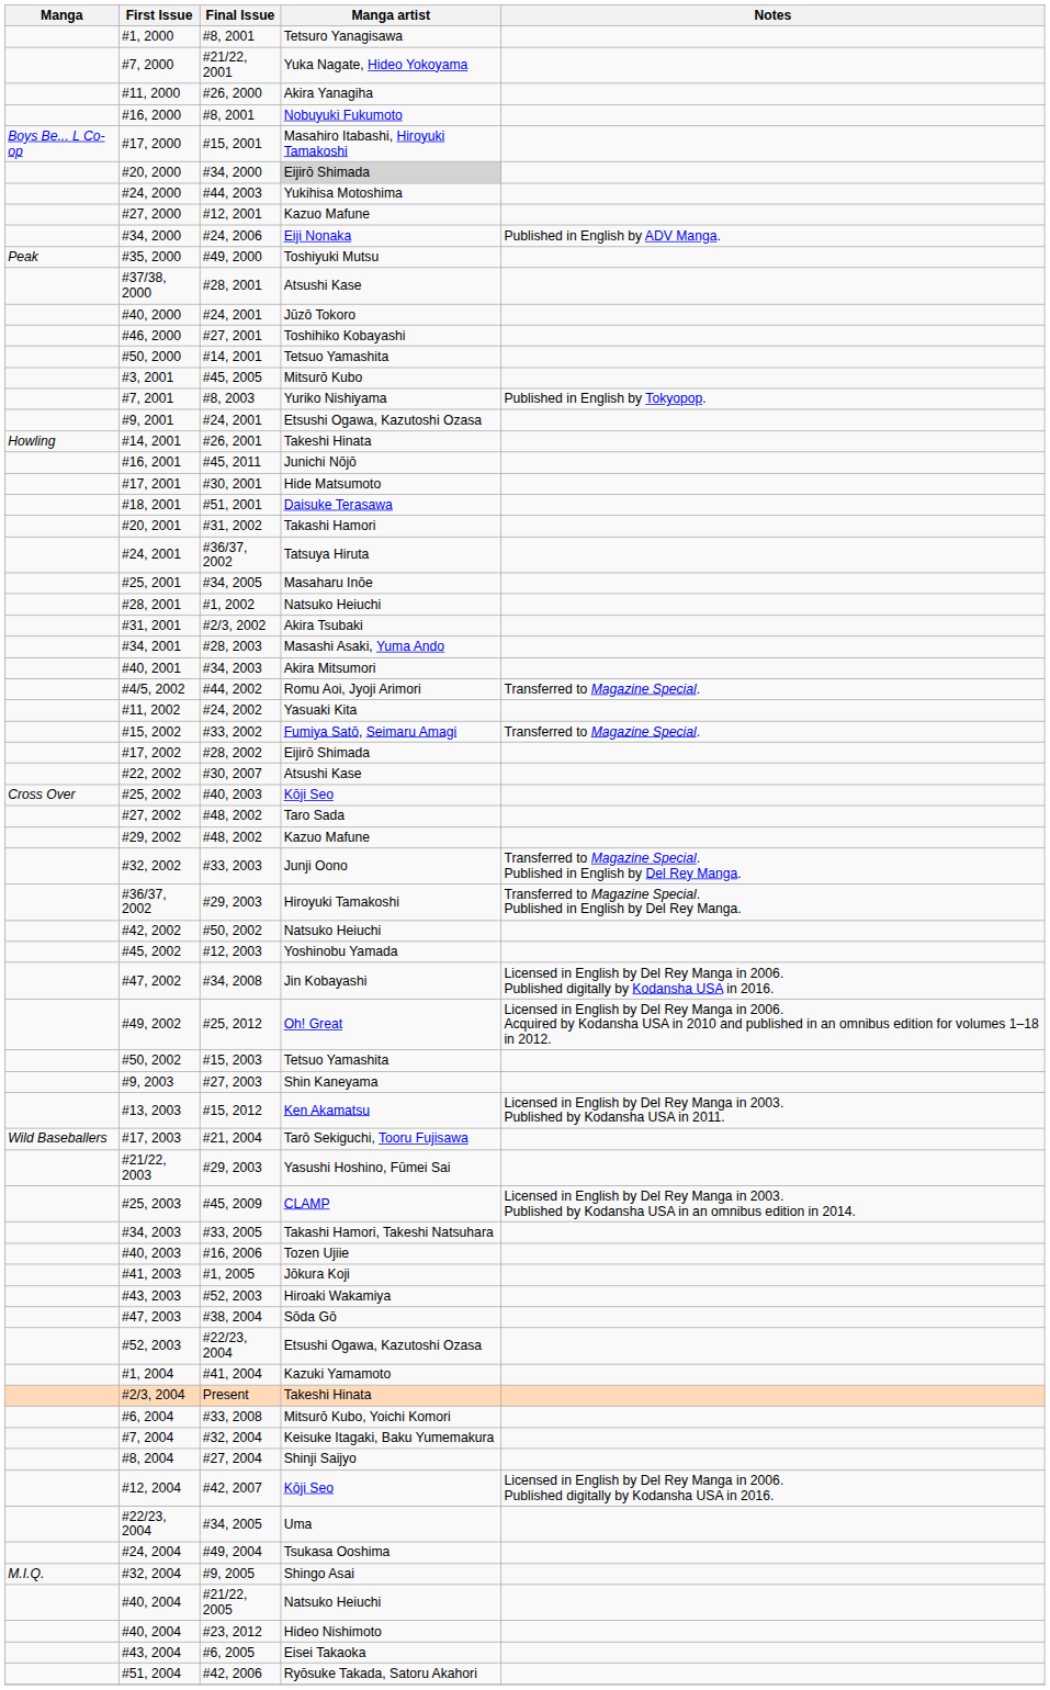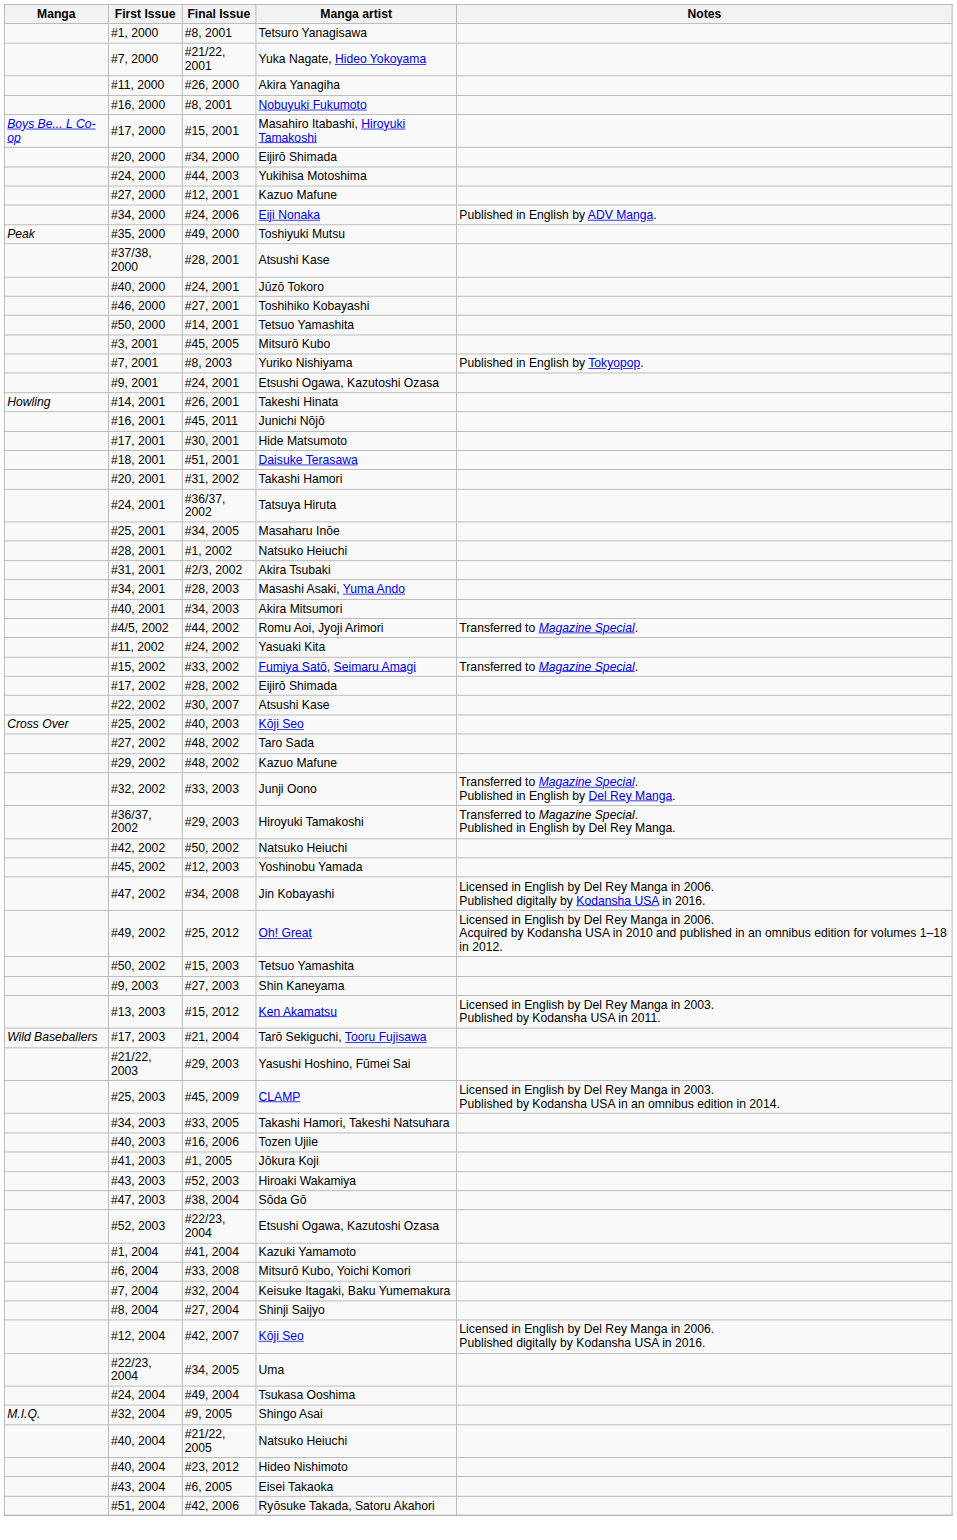 <table class="wikitable sortable">
 <tr>
 <th>Manga</th>
 <th>First Issue</th>
 <th>Final Issue</th>
 <th>Manga artist</th>
 <th>Notes</th>
 </tr>
 <tr>
 <td></td>
 <td>#1, 2000</td>
 <td>#8, 2001</td>
 <td>Tetsuro Yanagisawa</td>
 <td></td>
 </tr>
 <tr>
 <td></td>
 <td>#7, 2000</td>
 <td>#21/22, 2001</td>
 <td>Yuka Nagate, <a href='#'>Hideo Yokoyama</a></td>
 <td></td>
 </tr>
 <tr>
 <td></td>
 <td>#11, 2000</td>
 <td>#26, 2000</td>
 <td>Akira Yanagiha</td>
 <td></td>
 </tr>
 <tr>
 <td></td>
 <td>#16, 2000</td>
 <td>#8, 2001</td>
 <td><a href='#'>Nobuyuki Fukumoto</a></td>
 <td></td>
 </tr>
 <tr>
 <td><em><a href='#'>Boys Be... L Co-op</a></em></td>
 <td>#17, 2000</td>
 <td>#15, 2001</td>
 <td>Masahiro Itabashi, <a href='#'>Hiroyuki Tamakoshi</a></td>
 <td></td>
 </tr>
 <tr>
 <td></td>
 <td>#20, 2000</td>
 <td>#34, 2000</td>
-<td style="background: lightgrey;">Eijirō Shimada</td>
+<td>Eijirō Shimada</td>
 <td></td>
 </tr>
 <tr>
 <td></td>
 <td>#24, 2000</td>
 <td>#44, 2003</td>
 <td>Yukihisa Motoshima</td>
 <td></td>
 </tr>
 <tr>
 <td></td>
 <td>#27, 2000</td>
 <td>#12, 2001</td>
 <td>Kazuo Mafune</td>
 <td></td>
 </tr>
 <tr>
 <td></td>
 <td>#34, 2000</td>
 <td>#24, 2006</td>
 <td><a href='#'>Eiji Nonaka</a></td>
 <td>Published in English by <a href='#'>ADV Manga</a>.</td>
 </tr>
 <tr>
 <td><em>Peak</em></td>
 <td>#35, 2000</td>
 <td>#49, 2000</td>
 <td>Toshiyuki Mutsu</td>
 <td></td>
 </tr>
 <tr>
 <td></td>
 <td>#37/38, 2000</td>
 <td>#28, 2001</td>
 <td>Atsushi Kase</td>
 <td></td>
 </tr>
 <tr>
 <td></td>
 <td>#40, 2000</td>
 <td>#24, 2001</td>
 <td>Jūzō Tokoro</td>
 <td></td>
 </tr>
 <tr>
 <td></td>
 <td>#46, 2000</td>
 <td>#27, 2001</td>
 <td>Toshihiko Kobayashi</td>
 <td></td>
 </tr>
 <tr>
 <td></td>
 <td>#50, 2000</td>
 <td>#14, 2001</td>
 <td>Tetsuo Yamashita</td>
 <td></td>
 </tr>
 <tr>
 <td></td>
 <td>#3, 2001</td>
 <td>#45, 2005</td>
 <td>Mitsurō Kubo</td>
 <td></td>
 </tr>
 <tr>
 <td></td>
 <td>#7, 2001</td>
 <td>#8, 2003</td>
 <td>Yuriko Nishiyama</td>
 <td>Published in English by <a href='#'>Tokyopop</a>.</td>
 </tr>
 <tr>
 <td></td>
 <td>#9, 2001</td>
 <td>#24, 2001</td>
 <td>Etsushi Ogawa, Kazutoshi Ozasa</td>
 <td></td>
 </tr>
 <tr>
 <td><em>Howling</em></td>
 <td>#14, 2001</td>
 <td>#26, 2001</td>
 <td>Takeshi Hinata</td>
 <td></td>
 </tr>
 <tr>
 <td></td>
 <td>#16, 2001</td>
 <td>#45, 2011</td>
 <td>Junichi Nōjō</td>
 <td></td>
 </tr>
 <tr>
 <td></td>
 <td>#17, 2001</td>
 <td>#30, 2001</td>
 <td>Hide Matsumoto</td>
 <td></td>
 </tr>
 <tr>
 <td></td>
 <td>#18, 2001</td>
 <td>#51, 2001</td>
 <td><a href='#'>Daisuke Terasawa</a></td>
 <td></td>
 </tr>
 <tr>
 <td></td>
 <td>#20, 2001</td>
 <td>#31, 2002</td>
 <td>Takashi Hamori</td>
 <td></td>
 </tr>
 <tr>
 <td></td>
 <td>#24, 2001</td>
 <td>#36/37, 2002</td>
 <td>Tatsuya Hiruta</td>
 <td></td>
 </tr>
 <tr>
 <td></td>
 <td>#25, 2001</td>
 <td>#34, 2005</td>
 <td>Masaharu Inōe</td>
 <td></td>
 </tr>
 <tr>
 <td></td>
 <td>#28, 2001</td>
 <td>#1, 2002</td>
 <td>Natsuko Heiuchi</td>
 <td></td>
 </tr>
 <tr>
 <td></td>
 <td>#31, 2001</td>
 <td>#2/3, 2002</td>
 <td>Akira Tsubaki</td>
 <td></td>
 </tr>
 <tr>
 <td></td>
 <td>#34, 2001</td>
 <td>#28, 2003</td>
 <td>Masashi Asaki, <a href='#'>Yuma Ando</a></td>
 <td></td>
 </tr>
 <tr>
 <td></td>
 <td>#40, 2001</td>
 <td>#34, 2003</td>
 <td>Akira Mitsumori</td>
 <td></td>
 </tr>
 <tr>
 <td></td>
 <td>#4/5, 2002</td>
 <td>#44, 2002</td>
 <td>Romu Aoi, Jyoji Arimori</td>
 <td>Transferred to <em><a href='#'>Magazine Special</a></em>.</td>
 </tr>
 <tr>
 <td></td>
 <td>#11, 2002</td>
 <td>#24, 2002</td>
 <td>Yasuaki Kita</td>
 <td></td>
 </tr>
 <tr>
 <td></td>
 <td>#15, 2002</td>
 <td>#33, 2002</td>
 <td><a href='#'>Fumiya Satō</a>, <a href='#'>Seimaru Amagi</a></td>
 <td>Transferred to <em><a href='#'>Magazine Special</a></em>.</td>
 </tr>
 <tr>
 <td></td>
 <td>#17, 2002</td>
 <td>#28, 2002</td>
 <td>Eijirō Shimada</td>
 <td></td>
 </tr>
 <tr>
 <td></td>
 <td>#22, 2002</td>
 <td>#30, 2007</td>
 <td>Atsushi Kase</td>
 <td></td>
 </tr>
 <tr>
 <td><em>Cross Over</em></td>
 <td>#25, 2002</td>
 <td>#40, 2003</td>
 <td><a href='#'>Kōji Seo</a></td>
 <td></td>
 </tr>
 <tr>
 <td></td>
 <td>#27, 2002</td>
 <td>#48, 2002</td>
 <td>Taro Sada</td>
 <td></td>
 </tr>
 <tr>
 <td></td>
 <td>#29, 2002</td>
 <td>#48, 2002</td>
 <td>Kazuo Mafune</td>
 <td></td>
 </tr>
 <tr>
 <td></td>
 <td>#32, 2002</td>
 <td>#33, 2003</td>
 <td>Junji Oono</td>
 <td>Transferred to <em><a href='#'>Magazine Special</a></em>.<br>Published in English by <a href='#'>Del Rey Manga</a>.</td>
 </tr>
 <tr>
 <td></td>
 <td>#36/37, 2002</td>
 <td>#29, 2003</td>
 <td>Hiroyuki Tamakoshi</td>
 <td>Transferred to <em>Magazine Special</em>.<br>Published in English by Del Rey Manga.</td>
 </tr>
 <tr>
 <td></td>
 <td>#42, 2002</td>
 <td>#50, 2002</td>
 <td>Natsuko Heiuchi</td>
 <td></td>
 </tr>
 <tr>
 <td></td>
 <td>#45, 2002</td>
 <td>#12, 2003</td>
 <td>Yoshinobu Yamada</td>
 <td></td>
 </tr>
 <tr>
 <td></td>
 <td>#47, 2002</td>
 <td>#34, 2008</td>
 <td>Jin Kobayashi</td>
 <td>Licensed in English by Del Rey Manga in 2006.<br>Published digitally by <a href='#'>Kodansha USA</a> in 2016.</td>
 </tr>
 <tr>
 <td></td>
 <td>#49, 2002</td>
 <td>#25, 2012</td>
 <td><a href='#'>Oh! Great</a></td>
 <td>Licensed in English by Del Rey Manga in 2006.<br>Acquired by Kodansha USA in 2010 and published in an omnibus edition for volumes 1–18 in 2012.</td>
 </tr>
 <tr>
 <td></td>
 <td>#50, 2002</td>
 <td>#15, 2003</td>
 <td>Tetsuo Yamashita</td>
 <td></td>
 </tr>
 <tr>
 <td></td>
 <td>#9, 2003</td>
 <td>#27, 2003</td>
 <td>Shin Kaneyama</td>
 <td></td>
 </tr>
 <tr>
 <td></td>
 <td>#13, 2003</td>
 <td>#15, 2012</td>
 <td><a href='#'>Ken Akamatsu</a></td>
 <td>Licensed in English by Del Rey Manga in 2003.<br>Published by Kodansha USA in 2011.</td>
 </tr>
 <tr>
 <td><em>Wild Baseballers</em></td>
 <td>#17, 2003</td>
 <td>#21, 2004</td>
 <td>Tarō Sekiguchi, <a href='#'>Tooru Fujisawa</a></td>
 <td></td>
 </tr>
 <tr>
 <td></td>
 <td>#21/22, 2003</td>
 <td>#29, 2003</td>
 <td>Yasushi Hoshino, Fūmei Sai</td>
 <td></td>
 </tr>
 <tr>
 <td></td>
 <td>#25, 2003</td>
 <td>#45, 2009</td>
 <td><a href='#'>CLAMP</a></td>
 <td>Licensed in English by Del Rey Manga in 2003.<br>Published by Kodansha USA in an omnibus edition in 2014.</td>
 </tr>
 <tr>
 <td></td>
 <td>#34, 2003</td>
 <td>#33, 2005</td>
 <td>Takashi Hamori, Takeshi Natsuhara</td>
 <td></td>
 </tr>
 <tr>
 <td></td>
 <td>#40, 2003</td>
 <td>#16, 2006</td>
 <td>Tozen Ujiie</td>
 <td></td>
 </tr>
 <tr>
 <td></td>
 <td>#41, 2003</td>
 <td>#1, 2005</td>
 <td>Jōkura Koji</td>
 <td></td>
 </tr>
 <tr>
 <td></td>
 <td>#43, 2003</td>
 <td>#52, 2003</td>
 <td>Hiroaki Wakamiya</td>
 <td></td>
 </tr>
 <tr>
 <td></td>
 <td>#47, 2003</td>
 <td>#38, 2004</td>
 <td>Sōda Gō</td>
 <td></td>
 </tr>
 <tr>
 <td></td>
 <td>#52, 2003</td>
 <td>#22/23, 2004</td>
 <td>Etsushi Ogawa, Kazutoshi Ozasa</td>
 <td></td>
 </tr>
 <tr>
 <td></td>
 <td>#1, 2004</td>
 <td>#41, 2004</td>
 <td>Kazuki Yamamoto</td>
 <td></td>
 </tr>
-<tr style="background-color:#FFDAB9;">
-<td></td>
-<td>#2/3, 2004</td>
-<td>Present<br></td>
-<td>Takeshi Hinata</td>
-<td></td>
-</tr>
 <tr>
 <td></td>
 <td>#6, 2004</td>
 <td>#33, 2008</td>
 <td>Mitsurō Kubo, Yoichi Komori</td>
 <td></td>
 </tr>
 <tr>
 <td></td>
 <td>#7, 2004</td>
 <td>#32, 2004</td>
 <td>Keisuke Itagaki, Baku Yumemakura</td>
 <td></td>
 </tr>
 <tr>
 <td></td>
 <td>#8, 2004</td>
 <td>#27, 2004</td>
 <td>Shinji Saijyo</td>
 <td></td>
 </tr>
 <tr>
 <td></td>
 <td>#12, 2004</td>
 <td>#42, 2007</td>
 <td><a href='#'>Kōji Seo</a></td>
 <td>Licensed in English by Del Rey Manga in 2006.<br>Published digitally by Kodansha USA in 2016.</td>
 </tr>
 <tr>
 <td></td>
 <td>#22/23, 2004</td>
 <td>#34, 2005</td>
 <td>Uma</td>
 <td></td>
 </tr>
 <tr>
 <td></td>
 <td>#24, 2004</td>
 <td>#49, 2004</td>
 <td>Tsukasa Ooshima</td>
 <td></td>
 </tr>
 <tr>
 <td><em>M.I.Q.</em></td>
 <td>#32, 2004</td>
 <td>#9, 2005</td>
 <td>Shingo Asai</td>
 <td></td>
 </tr>
 <tr>
 <td></td>
 <td>#40, 2004</td>
 <td>#21/22, 2005</td>
 <td>Natsuko Heiuchi</td>
 <td></td>
 </tr>
 <tr>
 <td></td>
 <td>#40, 2004</td>
 <td>#23, 2012</td>
 <td>Hideo Nishimoto</td>
 <td></td>
 </tr>
 <tr>
 <td></td>
 <td>#43, 2004</td>
 <td>#6, 2005</td>
 <td>Eisei Takaoka</td>
 <td></td>
 </tr>
 <tr>
 <td></td>
 <td>#51, 2004</td>
 <td>#42, 2006</td>
 <td>Ryōsuke Takada, Satoru Akahori</td>
 <td></td>
 </tr>
 <tr>
 </tr>
 </table>
